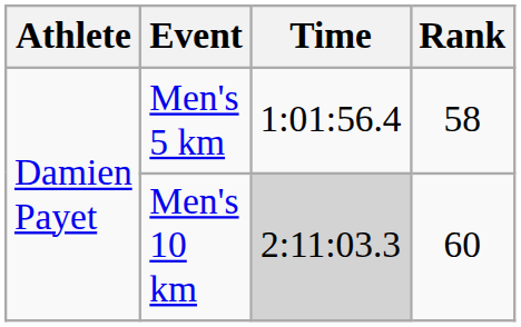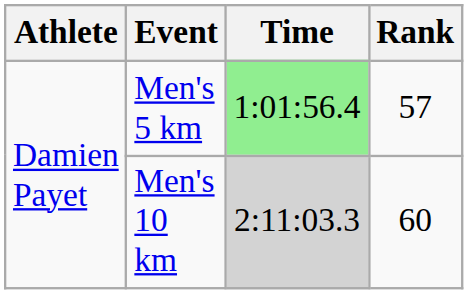 <table class="wikitable" style="text-align:center; font-size:90%; width:30%;">
 <tr>
 <th>Athlete</th>
 <th>Event</th>
 <th>Time</th>
 <th>Rank</th>
 </tr>
 <tr>
 <td align=left rowspan=2><a href='#'>Damien Payet</a></td>
 <td align=left><a href='#'>Men's 5 km</a></td>
-<td>1:01:56.4</td>
-<td>58</td>
+<td style="background: lightgreen;">1:01:56.4</td>
+<td>57</td>
 </tr>
 <tr>
 <td align=left><a href='#'>Men's 10 km</a></td>
 <td style="background: lightgrey;">2:11:03.3</td>
 <td>60</td>
 </tr>
 </table>
